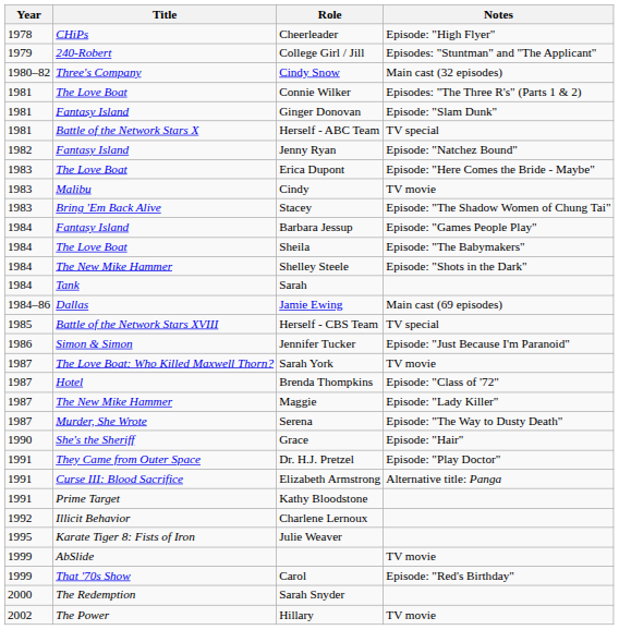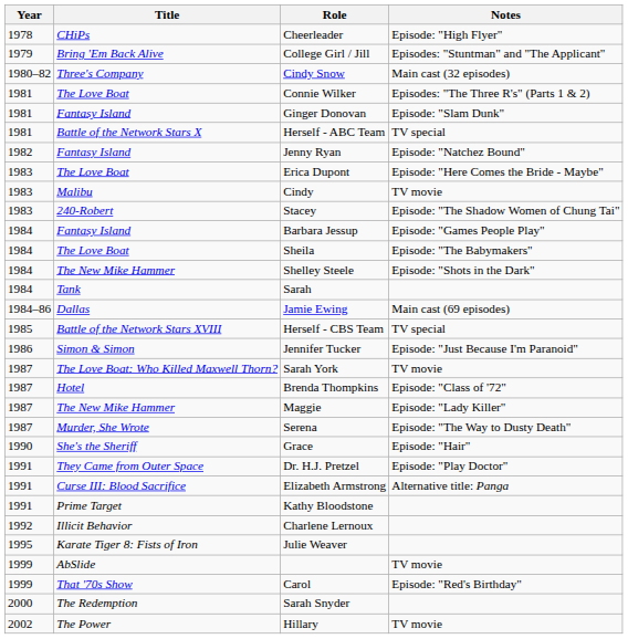 <table class="wikitable">
 <tr>
 <th>Year</th>
 <th>Title</th>
 <th>Role</th>
 <th>Notes</th>
 </tr>
 <tr>
 <td>1978</td>
 <td><em><a href='#'>CHiPs</a></em></td>
 <td>Cheerleader</td>
 <td>Episode: "High Flyer"</td>
 </tr>
 <tr>
 <td>1979</td>
-<td><em><a href='#'>240-Robert</a></em></td>
+<td><em><a href='#'>Bring 'Em Back Alive</a></em></td>
 <td>College Girl / Jill</td>
 <td>Episodes: "Stuntman" and "The Applicant"</td>
 </tr>
 <tr>
 <td>1980–82</td>
 <td><em><a href='#'>Three's Company</a></em></td>
 <td><a href='#'>Cindy Snow</a></td>
 <td>Main cast (32 episodes)</td>
 </tr>
 <tr>
 <td>1981</td>
 <td><em><a href='#'>The Love Boat</a></em></td>
 <td>Connie Wilker</td>
 <td>Episodes: "The Three R's" (Parts 1 & 2)</td>
 </tr>
 <tr>
 <td>1981</td>
 <td><em><a href='#'>Fantasy Island</a></em></td>
 <td>Ginger Donovan</td>
 <td>Episode: "Slam Dunk"</td>
 </tr>
 <tr>
 <td>1981</td>
 <td><em><a href='#'>Battle of the Network Stars X</a></em></td>
 <td>Herself - ABC Team</td>
 <td>TV special</td>
 </tr>
 <tr>
 <td>1982</td>
 <td><em><a href='#'>Fantasy Island</a></em></td>
 <td>Jenny Ryan</td>
 <td>Episode: "Natchez Bound"</td>
 </tr>
 <tr>
 <td>1983</td>
 <td><em><a href='#'>The Love Boat</a></em></td>
 <td>Erica Dupont</td>
 <td>Episode: "Here Comes the Bride - Maybe"</td>
 </tr>
 <tr>
 <td>1983</td>
 <td><em><a href='#'>Malibu</a></em></td>
 <td>Cindy</td>
 <td>TV movie</td>
 </tr>
 <tr>
 <td>1983</td>
-<td><em><a href='#'>Bring 'Em Back Alive</a></em></td>
+<td><em><a href='#'>240-Robert</a></em></td>
 <td>Stacey</td>
 <td>Episode: "The Shadow Women of Chung Tai"</td>
 </tr>
 <tr>
 <td>1984</td>
 <td><em><a href='#'>Fantasy Island</a></em></td>
 <td>Barbara Jessup</td>
 <td>Episode: "Games People Play"</td>
 </tr>
 <tr>
 <td>1984</td>
 <td><em><a href='#'>The Love Boat</a></em></td>
 <td>Sheila</td>
 <td>Episode: "The Babymakers"</td>
 </tr>
 <tr>
 <td>1984</td>
 <td><em><a href='#'>The New Mike Hammer</a></em></td>
 <td>Shelley Steele</td>
 <td>Episode: "Shots in the Dark"</td>
 </tr>
 <tr>
 <td>1984</td>
 <td><em><a href='#'>Tank</a></em></td>
 <td>Sarah</td>
 <td></td>
 </tr>
 <tr>
 <td>1984–86</td>
 <td><em><a href='#'>Dallas</a></em></td>
 <td><a href='#'>Jamie Ewing</a></td>
 <td>Main cast (69 episodes)</td>
 </tr>
 <tr>
 <td>1985</td>
 <td><em><a href='#'>Battle of the Network Stars XVIII</a></em></td>
 <td>Herself - CBS Team</td>
 <td>TV special</td>
 </tr>
 <tr>
 <td>1986</td>
 <td><em><a href='#'>Simon & Simon</a></em></td>
 <td>Jennifer Tucker</td>
 <td>Episode: "Just Because I'm Paranoid"</td>
 </tr>
 <tr>
 <td>1987</td>
 <td><em><a href='#'>The Love Boat: Who Killed Maxwell Thorn?</a></em></td>
 <td>Sarah York</td>
 <td>TV movie</td>
 </tr>
 <tr>
 <td>1987</td>
 <td><em><a href='#'>Hotel</a></em></td>
 <td>Brenda Thompkins</td>
 <td>Episode: "Class of '72"</td>
 </tr>
 <tr>
 <td>1987</td>
 <td><em><a href='#'>The New Mike Hammer</a></em></td>
 <td>Maggie</td>
 <td>Episode: "Lady Killer"</td>
 </tr>
 <tr>
 <td>1987</td>
 <td><em><a href='#'>Murder, She Wrote</a></em></td>
 <td>Serena</td>
 <td>Episode: "The Way to Dusty Death"</td>
 </tr>
 <tr>
 <td>1990</td>
 <td><em><a href='#'>She's the Sheriff</a></em></td>
 <td>Grace</td>
 <td>Episode: "Hair"</td>
 </tr>
 <tr>
 <td>1991</td>
 <td><em><a href='#'>They Came from Outer Space</a></em></td>
 <td>Dr. H.J. Pretzel</td>
 <td>Episode: "Play Doctor"</td>
 </tr>
 <tr>
 <td>1991</td>
 <td><em><a href='#'>Curse III: Blood Sacrifice</a></em></td>
 <td>Elizabeth Armstrong</td>
 <td>Alternative title: <em>Panga</em></td>
 </tr>
 <tr>
 <td>1991</td>
 <td><em>Prime Target</em></td>
 <td>Kathy Bloodstone</td>
 <td></td>
 </tr>
 <tr>
 <td>1992</td>
 <td><em>Illicit Behavior</em></td>
 <td>Charlene Lernoux</td>
 <td></td>
 </tr>
 <tr>
 <td>1995</td>
 <td><em>Karate Tiger 8: Fists of Iron</em></td>
 <td>Julie Weaver</td>
 <td></td>
 </tr>
 <tr>
 <td>1999</td>
 <td><em>AbSlide</em></td>
 <td></td>
 <td>TV movie</td>
 </tr>
 <tr>
 <td>1999</td>
 <td><em><a href='#'>That '70s Show</a></em></td>
 <td>Carol</td>
 <td>Episode: "Red's Birthday"</td>
 </tr>
 <tr>
 <td>2000</td>
 <td><em>The Redemption</em></td>
 <td>Sarah Snyder</td>
 <td></td>
 </tr>
 <tr>
 <td>2002</td>
 <td><em>The Power</em></td>
 <td>Hillary</td>
 <td>TV movie</td>
 </tr>
 </table>
